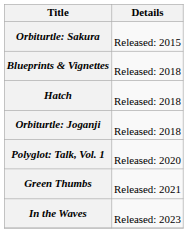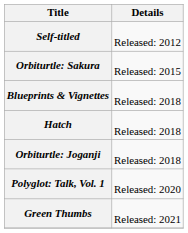 <table class="wikitable plainrowheaders" style="text-align:center;" border="1">
 <tr>
 <th>Title</th>
 <th>Details</th>
+</tr>
+<tr>
+<th scope="row"><em>Self-titled</em></th>
+<td><br>Released: 2012</td>
 </tr>
 <tr>
 <th scope="row"><em>Orbiturtle: Sakura</em></th>
 <td><br>Released: 2015</td>
 </tr>
 <tr>
 <th scope="row"><em>Blueprints & Vignettes</em></th>
 <td><br>Released: 2018</td>
 </tr>
 <tr>
 <th scope="row"><em>Hatch</em></th>
 <td><br>Released: 2018</td>
 </tr>
 <tr>
 <th scope="row"><em>Orbiturtle: Joganji</em></th>
 <td><br>Released: 2018</td>
 </tr>
 <tr>
 <th scope="row"><em>Polyglot: Talk, Vol. 1</em></th>
 <td><br>Released: 2020</td>
 </tr>
 <tr>
 <th scope="row"><em>Green Thumbs</em></th>
 <td><br>Released: 2021</td>
 </tr>
 <tr>
-<th scope="row"><em>In the Waves</em></th>
-<td><br>Released: 2023</td>
-</tr>
-<tr>
 </tr>
 </table>
